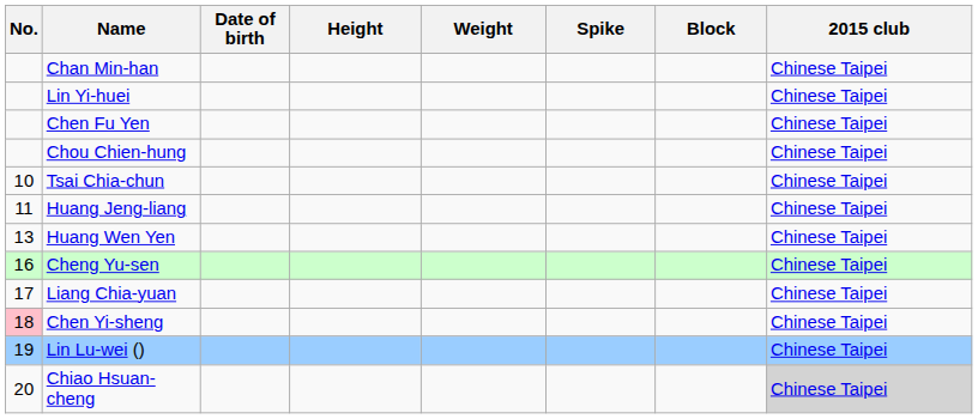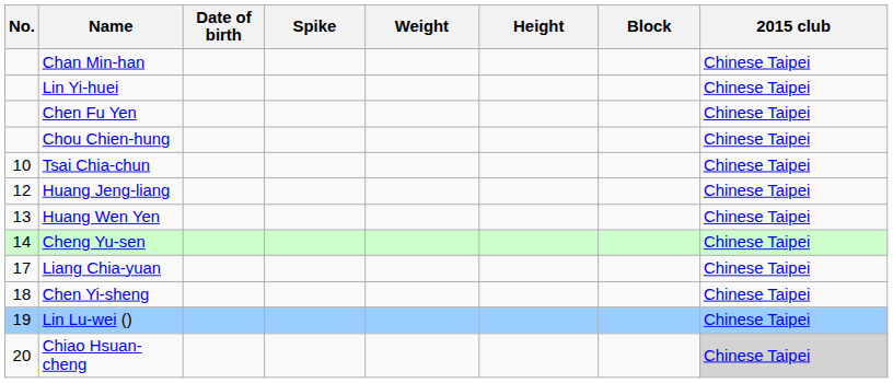 <table class="wikitable sortable" style="text-align:center;">
 <tr>
 <th>No.</th>
 <th style="width:14em">Name</th>
 <th style="width:7em">Date of birth</th>
+<th style="width:9em">Spike</th>
+<th style="width:10em">Weight</th>
 <th style="width:11em">Height</th>
-<th style="width:10em">Weight</th>
-<th style="width:9em">Spike</th>
 <th style="width:9em">Block</th>
 <th style="width:19em">2015 club</th>
 </tr>
 <tr>
 <td></td>
 <td align=left><a href='#'>Chan Min-han</a></td>
 <td align=right></td>
 <td></td>
 <td></td>
 <td></td>
 <td></td>
 <td align=left> <a href='#'>Chinese Taipei</a></td>
 </tr>
 <tr>
 <td></td>
 <td align=left><a href='#'>Lin Yi-huei</a></td>
 <td align=right></td>
 <td></td>
 <td></td>
 <td></td>
 <td></td>
 <td align=left> <a href='#'>Chinese Taipei</a></td>
 </tr>
 <tr>
 <td></td>
 <td align=left><a href='#'>Chen Fu Yen</a></td>
 <td align=right></td>
 <td></td>
 <td></td>
 <td></td>
 <td></td>
 <td align=left> <a href='#'>Chinese Taipei</a></td>
 </tr>
 <tr>
 <td></td>
 <td align=left><a href='#'>Chou Chien-hung</a></td>
 <td align=right></td>
 <td></td>
 <td></td>
 <td></td>
 <td></td>
 <td align=left> <a href='#'>Chinese Taipei</a></td>
 </tr>
 <tr>
 <td>10</td>
 <td align=left><a href='#'>Tsai Chia-chun</a></td>
 <td align=right></td>
 <td></td>
 <td></td>
 <td></td>
 <td></td>
 <td align=left> <a href='#'>Chinese Taipei</a></td>
 </tr>
 <tr>
-<td>11</td>
+<td>12</td>
 <td align=left><a href='#'>Huang Jeng-liang</a></td>
 <td align=right></td>
 <td></td>
 <td></td>
 <td></td>
 <td></td>
 <td align=left> <a href='#'>Chinese Taipei</a></td>
 </tr>
 <tr>
 <td>13</td>
 <td align=left><a href='#'>Huang Wen Yen</a></td>
 <td align=right></td>
 <td></td>
 <td></td>
 <td></td>
 <td></td>
 <td align=left> <a href='#'>Chinese Taipei</a></td>
 </tr>
 <tr bgcolor=#ccffcc>
-<td>16</td>
+<td>14</td>
 <td align=left><a href='#'>Cheng Yu-sen</a></td>
 <td align=right></td>
 <td></td>
 <td></td>
 <td></td>
 <td></td>
 <td align=left> <a href='#'>Chinese Taipei</a></td>
 </tr>
 <tr>
 <td>17</td>
 <td align=left><a href='#'>Liang Chia-yuan</a></td>
 <td align=right></td>
 <td></td>
 <td></td>
 <td></td>
 <td></td>
 <td align=left> <a href='#'>Chinese Taipei</a></td>
 </tr>
 <tr>
-<td style="background: pink;">18</td>
+<td>18</td>
 <td align=left><a href='#'>Chen Yi-sheng</a></td>
 <td align=right></td>
 <td></td>
 <td></td>
 <td></td>
 <td></td>
 <td align=left> <a href='#'>Chinese Taipei</a></td>
 </tr>
 <tr bgcolor=#9acdff>
 <td>19</td>
 <td align=left><a href='#'>Lin Lu-wei</a> ()</td>
 <td align=right></td>
 <td></td>
 <td></td>
 <td></td>
 <td></td>
 <td align=left> <a href='#'>Chinese Taipei</a></td>
 </tr>
 <tr>
 <td>20</td>
 <td align=left><a href='#'>Chiao Hsuan-cheng</a></td>
 <td align=right></td>
 <td></td>
 <td></td>
 <td></td>
 <td></td>
 <td align=left style="background: lightgrey;"> <a href='#'>Chinese Taipei</a></td>
 </tr>
 </table>
